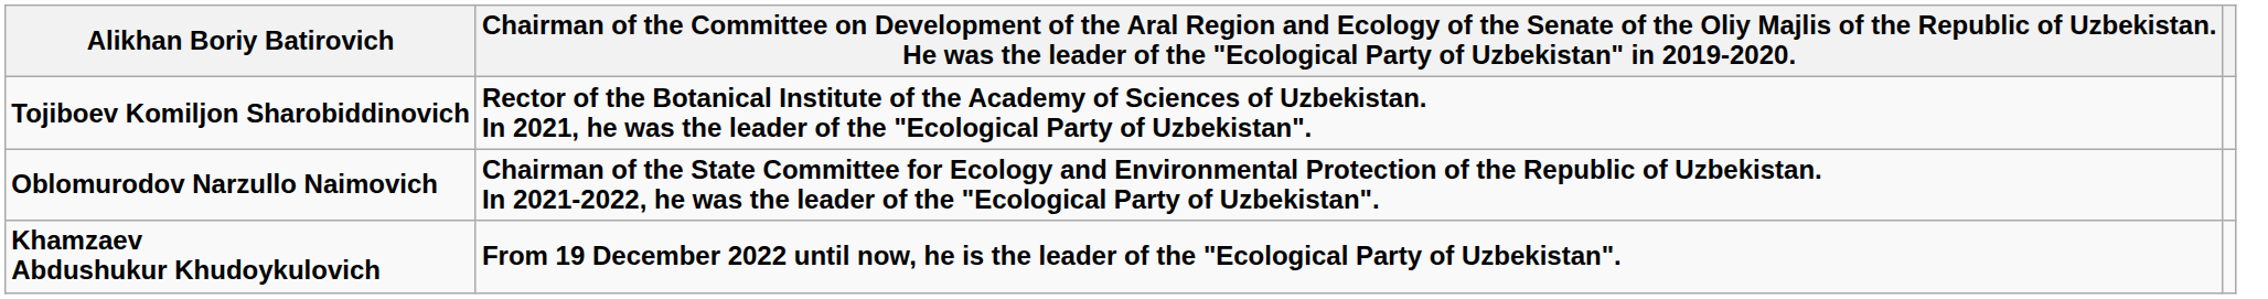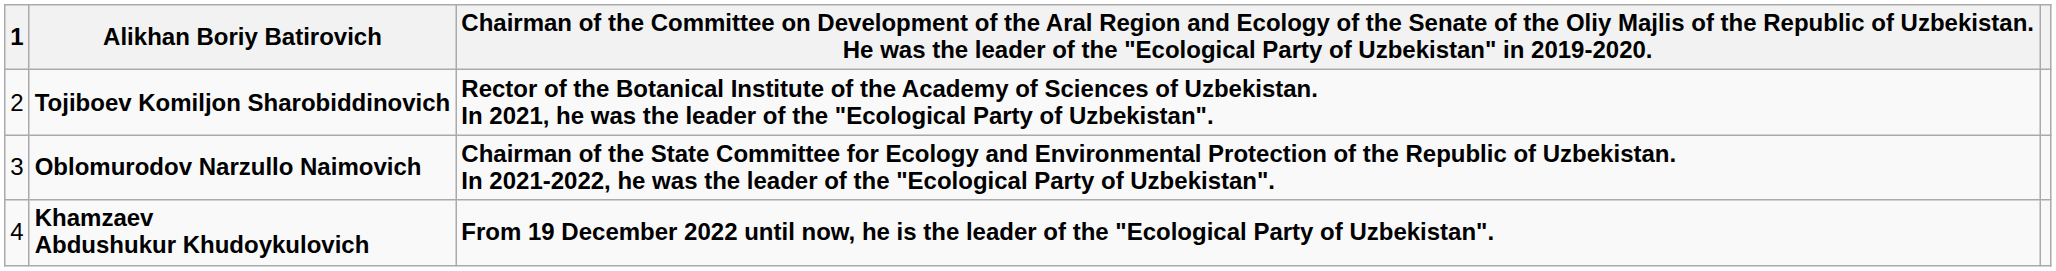 <table class="wikitable">
 <tr>
+<th>1</th>
 <th>Alikhan Boriy Batirovich</th>
 <th>Chairman of the Committee on Development of the Aral Region and Ecology of the Senate of the Oliy Majlis of the Republic of Uzbekistan.<br>He was the leader of the "Ecological Party of Uzbekistan" in 2019-2020.</th>
 <th></th>
 </tr>
 <tr>
+<td>2</td>
 <td><strong>Tojiboev Komiljon Sharobiddinovich</strong></td>
 <td><strong>Rector of the Botanical Institute of the Academy of Sciences of Uzbekistan.</strong><br><strong>In 2021, he was the leader of the "Ecological Party of Uzbekistan".</strong></td>
 <td></td>
 </tr>
 <tr>
+<td>3</td>
 <td><strong>Oblomurodov Narzullo Naimovich</strong></td>
 <td><strong>Chairman of the State Committee for Ecology and Environmental Protection of the Republic of Uzbekistan.</strong><br><strong>In 2021-2022, he was the leader of the "Ecological Party of Uzbekistan".</strong></td>
 <td></td>
 </tr>
 <tr>
+<td>4</td>
 <td><strong>Khamzaev</strong><br><strong>Abdushukur Khudoykulovich</strong></td>
 <td><strong>From 19 December 2022 until now, he is the leader of the "Ecological Party of Uzbekistan".</strong></td>
 <td></td>
 </tr>
 </table>
